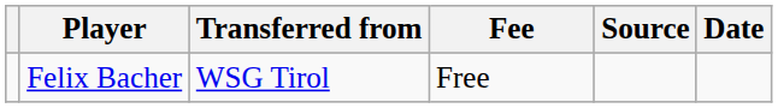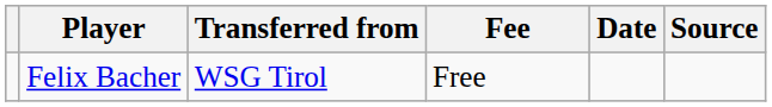 <table class="wikitable plainrowheaders sortable">
 <tr>
 <th></th>
 <th scope="col">Player</th>
 <th>Transferred from</th>
 <th style="width: 80px;">Fee</th>
+<th scope="col">Date</th>
 <th scope="col">Source</th>
-<th scope="col">Date</th>
 </tr>
 <tr>
 <td align="center"></td>
 <td> <a href='#'>Felix Bacher</a></td>
 <td> <a href='#'>WSG Tirol</a></td>
 <td>Free</td>
 <td></td>
 <td></td>
 </tr>
 </table>
